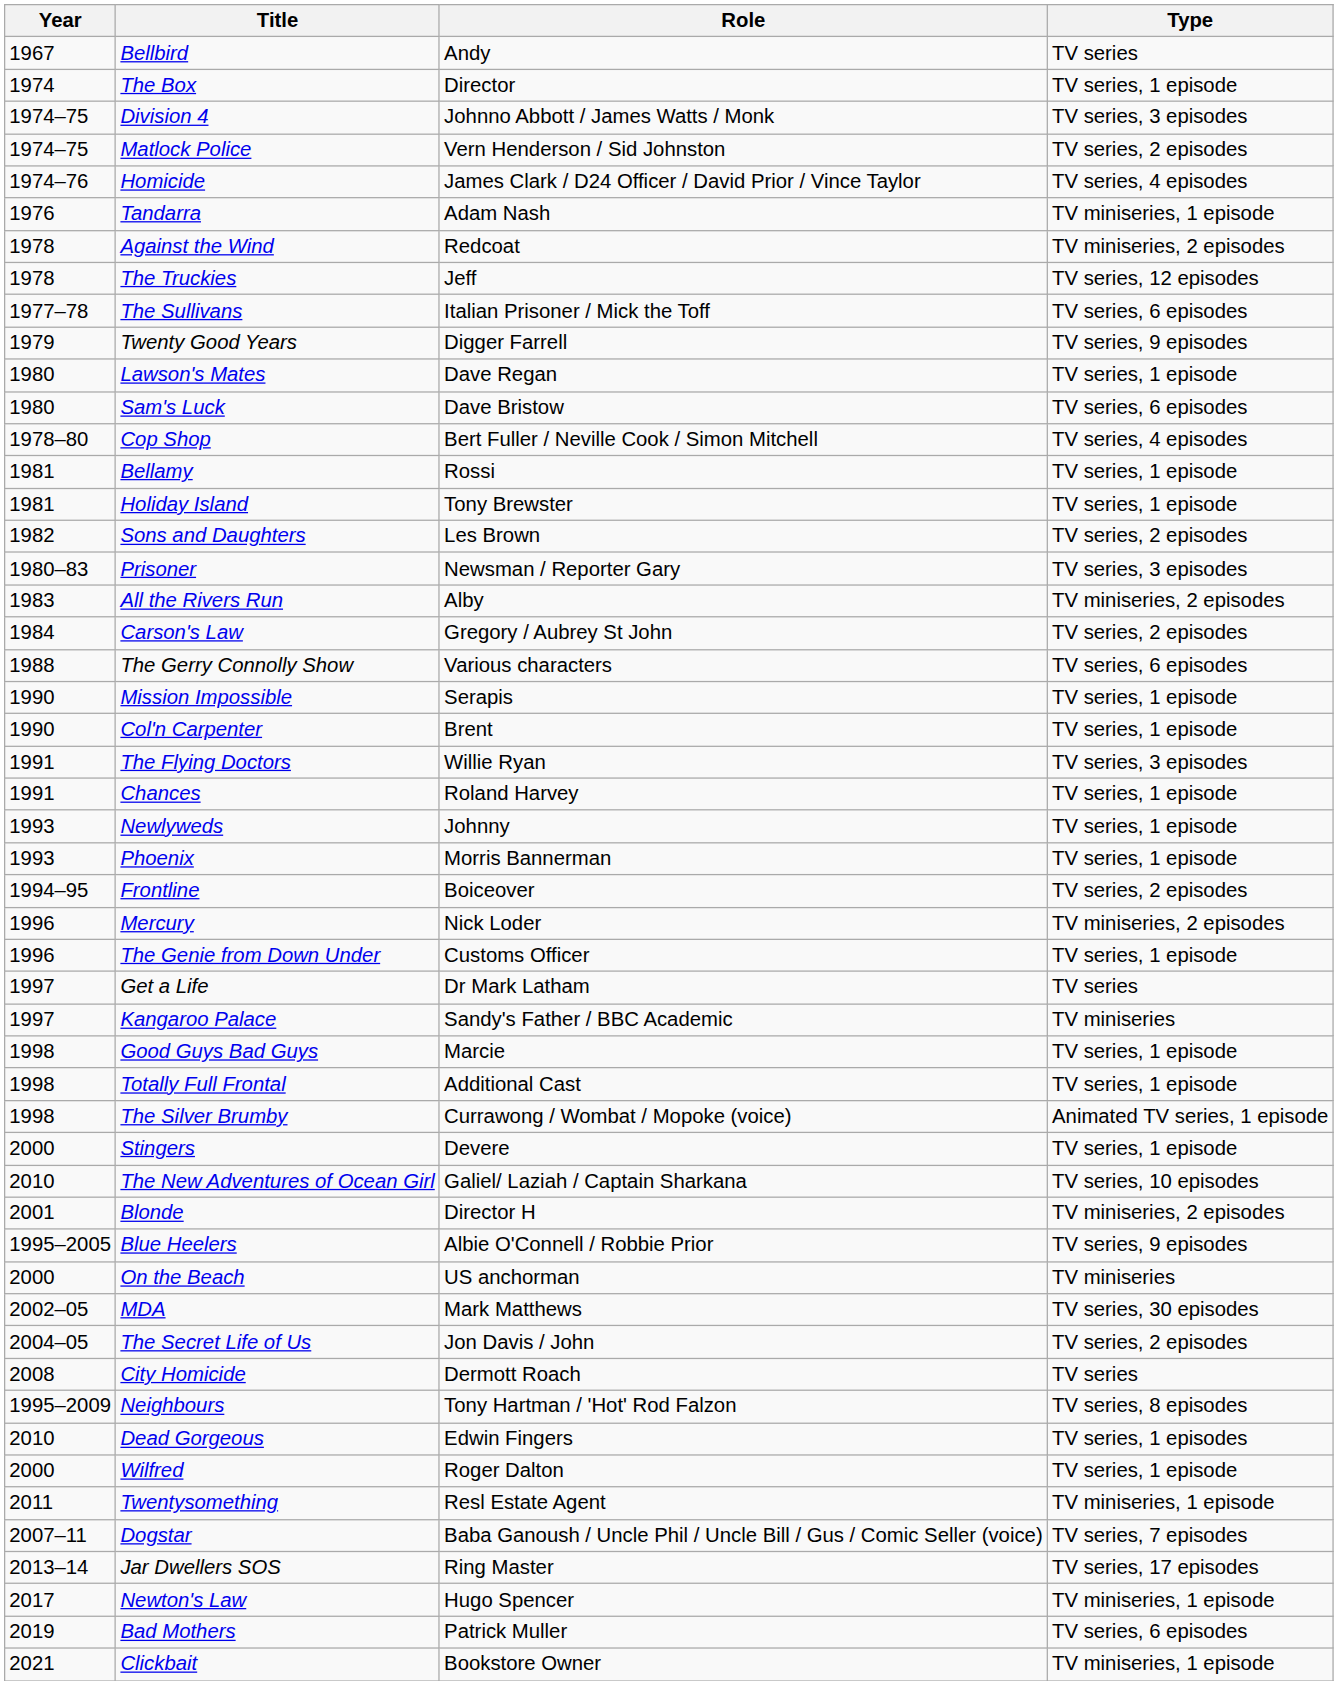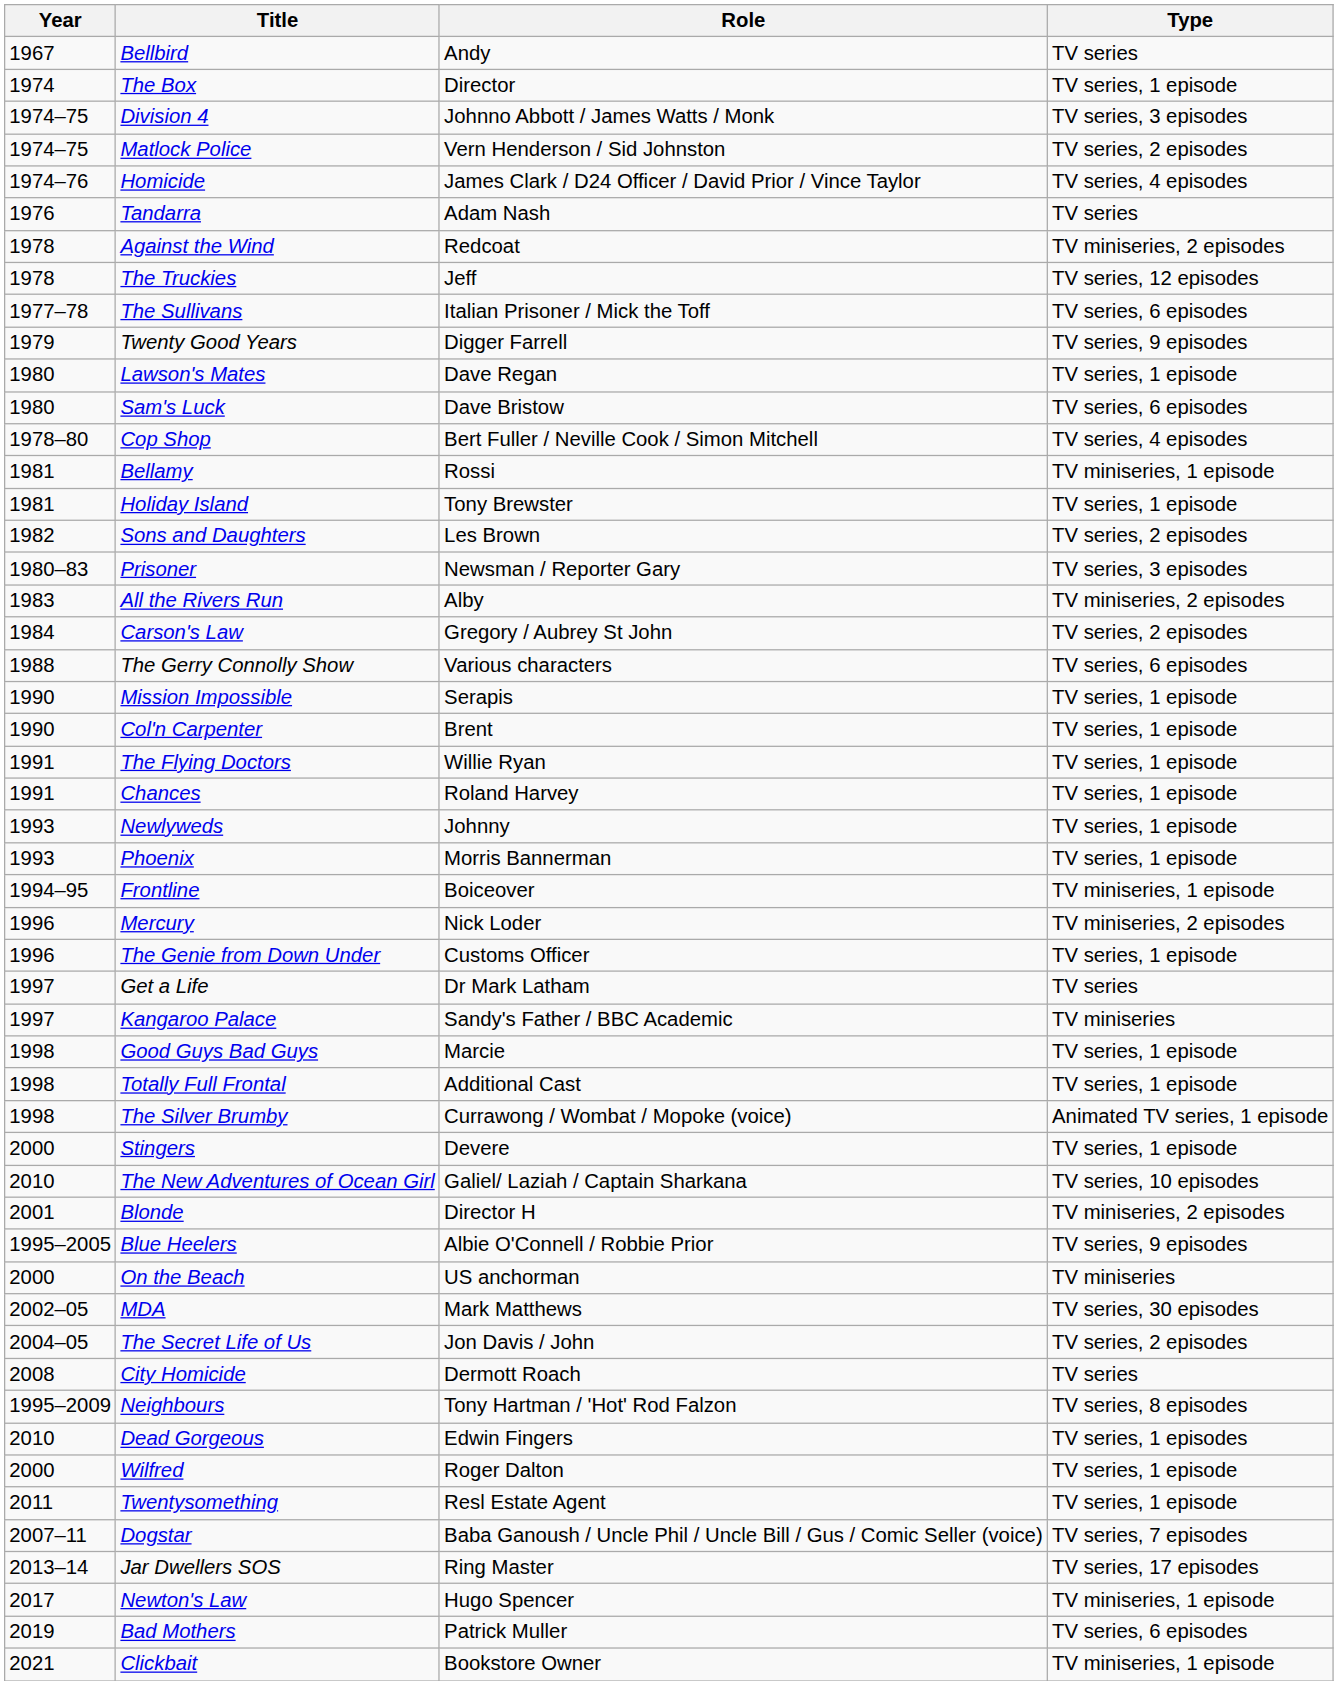 <table class="wikitable">
 <tr>
 <th>Year</th>
 <th>Title</th>
 <th>Role</th>
 <th>Type</th>
 </tr>
 <tr>
 <td>1967</td>
 <td><em><a href='#'>Bellbird</a></em></td>
 <td>Andy</td>
 <td>TV series</td>
 </tr>
 <tr>
 <td>1974</td>
 <td><em><a href='#'>The Box</a></em></td>
 <td>Director</td>
 <td>TV series, 1 episode</td>
 </tr>
 <tr>
 <td>1974–75</td>
 <td><em><a href='#'>Division 4</a></em></td>
 <td>Johnno Abbott / James Watts / Monk</td>
 <td>TV series, 3 episodes</td>
 </tr>
 <tr>
 <td>1974–75</td>
 <td><em><a href='#'>Matlock Police</a></em></td>
 <td>Vern Henderson / Sid Johnston</td>
 <td>TV series, 2 episodes</td>
 </tr>
 <tr>
 <td>1974–76</td>
 <td><em><a href='#'>Homicide</a></em></td>
 <td>James Clark / D24 Officer / David Prior / Vince Taylor</td>
 <td>TV series, 4 episodes</td>
 </tr>
 <tr>
 <td>1976</td>
 <td><em><a href='#'>Tandarra</a></em></td>
 <td>Adam Nash</td>
-<td>TV miniseries, 1 episode</td>
+<td>TV series</td>
 </tr>
 <tr>
 <td>1978</td>
 <td><em><a href='#'>Against the Wind</a></em></td>
 <td>Redcoat</td>
 <td>TV miniseries, 2 episodes</td>
 </tr>
 <tr>
 <td>1978</td>
 <td><em><a href='#'>The Truckies</a></em></td>
 <td>Jeff</td>
 <td>TV series, 12 episodes</td>
 </tr>
 <tr>
 <td>1977–78</td>
 <td><em><a href='#'>The Sullivans</a></em></td>
 <td>Italian Prisoner / Mick the Toff</td>
 <td>TV series, 6 episodes</td>
 </tr>
 <tr>
 <td>1979</td>
 <td><em>Twenty Good Years</em></td>
 <td>Digger Farrell</td>
 <td>TV series, 9 episodes</td>
 </tr>
 <tr>
 <td>1980</td>
 <td><em><a href='#'>Lawson's Mates</a></em></td>
 <td>Dave Regan</td>
 <td>TV series, 1 episode</td>
 </tr>
 <tr>
 <td>1980</td>
 <td><em><a href='#'>Sam's Luck</a></em></td>
 <td>Dave Bristow</td>
 <td>TV series, 6 episodes</td>
 </tr>
 <tr>
 <td>1978–80</td>
 <td><em><a href='#'>Cop Shop</a></em></td>
 <td>Bert Fuller / Neville Cook / Simon Mitchell</td>
 <td>TV series, 4 episodes</td>
 </tr>
 <tr>
 <td>1981</td>
 <td><em><a href='#'>Bellamy</a></em></td>
 <td>Rossi</td>
-<td>TV series, 1 episode</td>
+<td>TV miniseries, 1 episode</td>
 </tr>
 <tr>
 <td>1981</td>
 <td><em><a href='#'>Holiday Island</a></em></td>
 <td>Tony Brewster</td>
 <td>TV series, 1 episode</td>
 </tr>
 <tr>
 <td>1982</td>
 <td><em><a href='#'>Sons and Daughters</a></em></td>
 <td>Les Brown</td>
 <td>TV series, 2 episodes</td>
 </tr>
 <tr>
 <td>1980–83</td>
 <td><em><a href='#'>Prisoner</a></em></td>
 <td>Newsman / Reporter Gary</td>
 <td>TV series, 3 episodes</td>
 </tr>
 <tr>
 <td>1983</td>
 <td><em><a href='#'>All the Rivers Run</a></em></td>
 <td>Alby</td>
 <td>TV miniseries, 2 episodes</td>
 </tr>
 <tr>
 <td>1984</td>
 <td><em><a href='#'>Carson's Law</a></em></td>
 <td>Gregory / Aubrey St John</td>
 <td>TV series, 2 episodes</td>
 </tr>
 <tr>
 <td>1988</td>
 <td><em>The Gerry Connolly Show</em></td>
 <td>Various characters</td>
 <td>TV series, 6 episodes</td>
 </tr>
 <tr>
 <td>1990</td>
 <td><em><a href='#'>Mission Impossible</a></em></td>
 <td>Serapis</td>
 <td>TV series, 1 episode</td>
 </tr>
 <tr>
 <td>1990</td>
 <td><em><a href='#'>Col'n Carpenter</a></em></td>
 <td>Brent</td>
 <td>TV series, 1 episode</td>
 </tr>
 <tr>
 <td>1991</td>
 <td><em><a href='#'>The Flying Doctors</a></em></td>
 <td>Willie Ryan</td>
-<td>TV series, 3 episodes</td>
+<td>TV series, 1 episode</td>
 </tr>
 <tr>
 <td>1991</td>
 <td><em><a href='#'>Chances</a></em></td>
 <td>Roland Harvey</td>
 <td>TV series, 1 episode</td>
 </tr>
 <tr>
 <td>1993</td>
 <td><em><a href='#'>Newlyweds</a></em></td>
 <td>Johnny</td>
 <td>TV series, 1 episode</td>
 </tr>
 <tr>
 <td>1993</td>
 <td><em><a href='#'>Phoenix</a></em></td>
 <td>Morris Bannerman</td>
 <td>TV series, 1 episode</td>
 </tr>
 <tr>
 <td>1994–95</td>
 <td><em><a href='#'>Frontline</a></em></td>
 <td>Boiceover</td>
-<td>TV series, 2 episodes</td>
+<td>TV miniseries, 1 episode</td>
 </tr>
 <tr>
 <td>1996</td>
 <td><em><a href='#'>Mercury</a></em></td>
 <td>Nick Loder</td>
 <td>TV miniseries, 2 episodes</td>
 </tr>
 <tr>
 <td>1996</td>
 <td><em><a href='#'>The Genie from Down Under</a></em></td>
 <td>Customs Officer</td>
 <td>TV series, 1 episode</td>
 </tr>
 <tr>
 <td>1997</td>
 <td><em>Get a Life</em></td>
 <td>Dr Mark Latham</td>
 <td>TV series</td>
 </tr>
 <tr>
 <td>1997</td>
 <td><em><a href='#'>Kangaroo Palace</a></em></td>
 <td>Sandy's Father / BBC Academic</td>
 <td>TV miniseries</td>
 </tr>
 <tr>
 <td>1998</td>
 <td><em><a href='#'>Good Guys Bad Guys</a></em></td>
 <td>Marcie</td>
 <td>TV series, 1 episode</td>
 </tr>
 <tr>
 <td>1998</td>
 <td><em><a href='#'>Totally Full Frontal</a></em></td>
 <td>Additional Cast</td>
 <td>TV series, 1 episode</td>
 </tr>
 <tr>
 <td>1998</td>
 <td><em><a href='#'>The Silver Brumby</a></em></td>
 <td>Currawong / Wombat / Mopoke (voice)</td>
 <td>Animated TV series, 1 episode</td>
 </tr>
 <tr>
 <td>2000</td>
 <td><em><a href='#'>Stingers</a></em></td>
 <td>Devere</td>
 <td>TV series, 1 episode</td>
 </tr>
 <tr>
 <td>2010</td>
 <td><em><a href='#'>The New Adventures of Ocean Girl</a></em></td>
 <td>Galiel/ Laziah / Captain Sharkana</td>
 <td>TV series, 10 episodes</td>
 </tr>
 <tr>
 <td>2001</td>
 <td><em><a href='#'>Blonde</a></em></td>
 <td>Director H</td>
 <td>TV miniseries, 2 episodes</td>
 </tr>
 <tr>
 <td>1995–2005</td>
 <td><em><a href='#'>Blue Heelers</a></em></td>
 <td>Albie O'Connell / Robbie Prior</td>
 <td>TV series, 9 episodes</td>
 </tr>
 <tr>
 <td>2000</td>
 <td><em><a href='#'>On the Beach</a></em></td>
 <td>US anchorman</td>
 <td>TV miniseries</td>
 </tr>
 <tr>
 <td>2002–05</td>
 <td><em><a href='#'>MDA</a></em></td>
 <td>Mark Matthews</td>
 <td>TV series, 30 episodes</td>
 </tr>
 <tr>
 <td>2004–05</td>
 <td><em><a href='#'>The Secret Life of Us</a></em></td>
 <td>Jon Davis / John</td>
 <td>TV series, 2 episodes</td>
 </tr>
 <tr>
 <td>2008</td>
 <td><em><a href='#'>City Homicide</a></em></td>
 <td>Dermott Roach</td>
 <td>TV series</td>
 </tr>
 <tr>
 <td>1995–2009</td>
 <td><em><a href='#'>Neighbours</a></em></td>
 <td>Tony Hartman / 'Hot' Rod Falzon</td>
 <td>TV series, 8 episodes</td>
 </tr>
 <tr>
 <td>2010</td>
 <td><em><a href='#'>Dead Gorgeous</a></em></td>
 <td>Edwin Fingers</td>
 <td>TV series, 1 episodes</td>
 </tr>
 <tr>
 <td>2000</td>
 <td><em><a href='#'>Wilfred</a></em></td>
 <td>Roger Dalton</td>
 <td>TV series, 1 episode</td>
 </tr>
 <tr>
 <td>2011</td>
 <td><em><a href='#'>Twentysomething</a></em></td>
 <td>Resl Estate Agent</td>
-<td>TV miniseries, 1 episode</td>
+<td>TV series, 1 episode</td>
 </tr>
 <tr>
 <td>2007–11</td>
 <td><em><a href='#'>Dogstar</a></em></td>
 <td>Baba Ganoush / Uncle Phil / Uncle Bill / Gus / Comic Seller (voice)</td>
 <td>TV series, 7 episodes</td>
 </tr>
 <tr>
 <td>2013–14</td>
 <td><em>Jar Dwellers SOS</em></td>
 <td>Ring Master</td>
 <td>TV series, 17 episodes</td>
 </tr>
 <tr>
 <td>2017</td>
 <td><em><a href='#'> Newton's Law</a></em></td>
 <td>Hugo Spencer</td>
 <td>TV miniseries, 1 episode</td>
 </tr>
 <tr>
 <td>2019</td>
 <td><em><a href='#'>Bad Mothers</a></em></td>
 <td>Patrick Muller</td>
 <td>TV series, 6 episodes</td>
 </tr>
 <tr>
 <td>2021</td>
 <td><em><a href='#'>Clickbait</a></em></td>
 <td>Bookstore Owner</td>
 <td>TV miniseries, 1 episode</td>
 </tr>
 </table>
